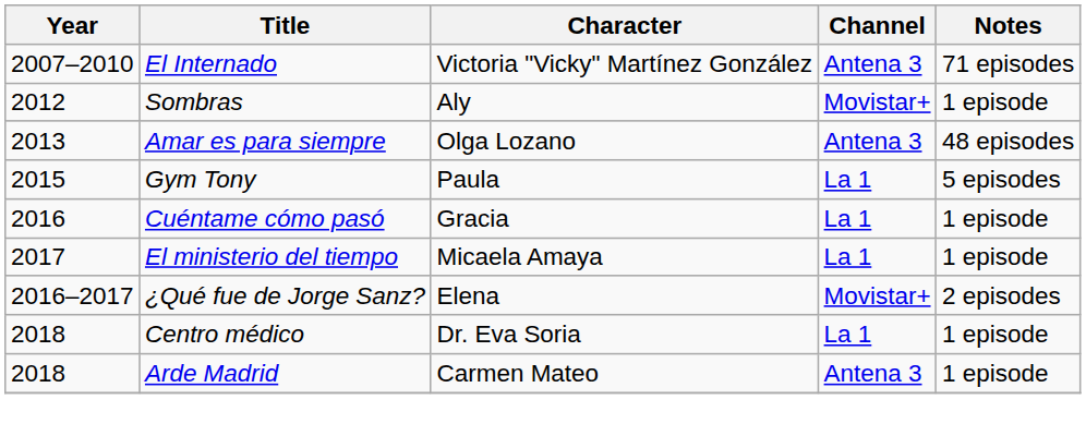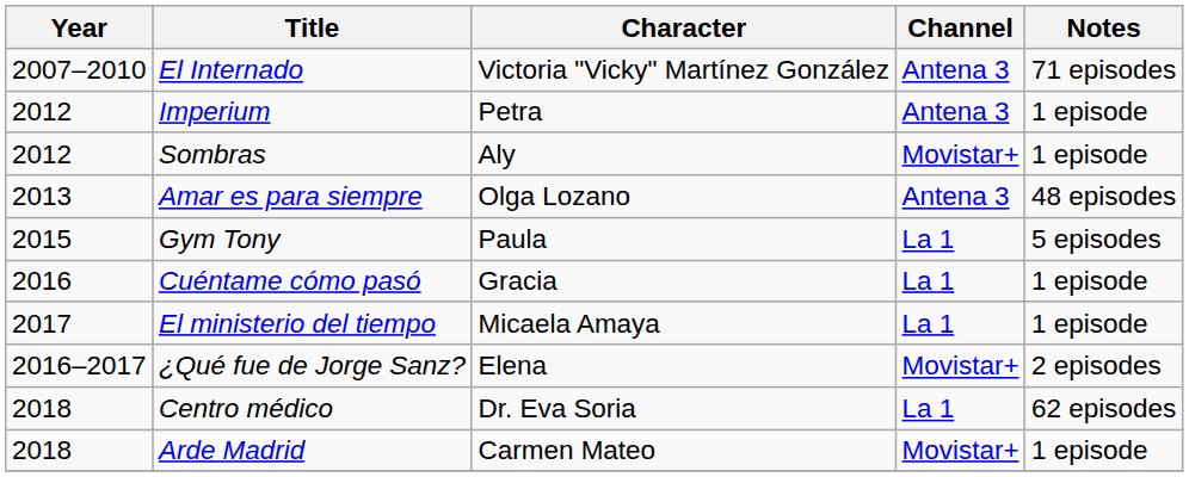 <table class="wikitable" style="font-size: 90%;">
 <tr>
 <th>Year</th>
 <th>Title</th>
 <th>Character</th>
 <th>Channel</th>
 <th>Notes</th>
 </tr>
 <tr>
 <td>2007–2010</td>
 <td><em><a href='#'>El Internado</a></em></td>
 <td>Victoria "Vicky" Martínez González</td>
 <td><a href='#'>Antena 3</a></td>
 <td>71 episodes</td>
+</tr>
+<tr>
+<td>2012</td>
+<td><em><a href='#'>Imperium</a></em></td>
+<td>Petra</td>
+<td><a href='#'>Antena 3</a></td>
+<td>1 episode</td>
 </tr>
 <tr>
 <td>2012</td>
 <td><em>Sombras</em></td>
 <td>Aly</td>
 <td><a href='#'>Movistar+</a></td>
 <td>1 episode</td>
 </tr>
 <tr>
 <td>2013</td>
 <td><em><a href='#'>Amar es para siempre</a></em></td>
 <td>Olga Lozano</td>
 <td><a href='#'>Antena 3</a></td>
 <td>48 episodes</td>
 </tr>
 <tr>
 <td>2015</td>
 <td><em>Gym Tony</em></td>
 <td>Paula</td>
 <td><a href='#'>La 1</a></td>
 <td>5 episodes</td>
 </tr>
 <tr>
 <td>2016</td>
 <td><em><a href='#'>Cuéntame cómo pasó</a></em></td>
 <td>Gracia</td>
 <td><a href='#'>La 1</a></td>
 <td>1 episode</td>
 </tr>
 <tr>
 <td>2017</td>
 <td><em><a href='#'>El ministerio del tiempo</a></em></td>
 <td>Micaela Amaya</td>
 <td><a href='#'>La 1</a></td>
 <td>1 episode</td>
 </tr>
 <tr>
 <td>2016–2017</td>
 <td><em>¿Qué fue de Jorge Sanz?</em></td>
 <td>Elena</td>
 <td><a href='#'>Movistar+</a></td>
 <td>2 episodes</td>
 </tr>
 <tr>
 <td>2018</td>
 <td><em>Centro médico</em></td>
 <td>Dr. Eva Soria</td>
 <td><a href='#'>La 1</a></td>
-<td>1 episode</td>
+<td>62 episodes</td>
 </tr>
 <tr>
 <td>2018</td>
 <td><em><a href='#'>Arde Madrid</a></em></td>
 <td>Carmen Mateo</td>
-<td><a href='#'>Antena 3</a></td>
+<td><a href='#'>Movistar+</a></td>
 <td>1 episode</td>
 </tr>
 <tr>
 </tr>
 </table>
